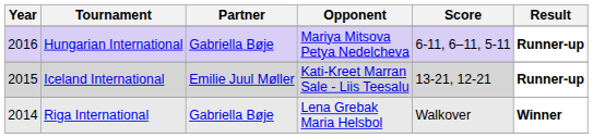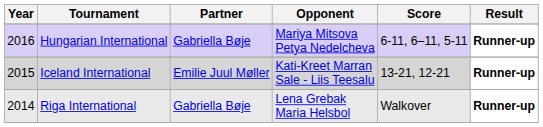 <table class="sortable wikitable" style="font-size: 90%;">
 <tr>
 <th>Year</th>
 <th>Tournament</th>
 <th>Partner</th>
 <th>Opponent</th>
 <th>Score</th>
 <th>Result</th>
 </tr>
 <tr>
 </tr>
 <tr style="background:#D8CEF6">
 <td align="center">2016</td>
 <td align="left"><a href='#'>Hungarian International</a></td>
 <td align="left"> <a href='#'>Gabriella Bøje</a></td>
 <td align="left"> <a href='#'>Mariya Mitsova</a> <br>  <a href='#'>Petya Nedelcheva</a></td>
 <td align="left">6-11, 6–11, 5-11</td>
 <td style="text-align:left; background:white"> <strong>Runner-up</strong></td>
 </tr>
 <tr>
 </tr>
 <tr style="background:#D5D5D5">
 <td align="center">2015</td>
 <td align="left"><a href='#'>Iceland International</a></td>
 <td align="left"> <a href='#'>Emilie Juul Møller</a></td>
 <td align="left"> <a href='#'>Kati-Kreet Marran</a> <br>  <a href='#'>Sale - Liis Teesalu</a></td>
 <td align="left">13-21, 12-21</td>
 <td style="text-align:left; background:white"> <strong>Runner-up</strong></td>
 </tr>
 <tr>
 </tr>
 <tr style="background:#E9E9E9">
 <td align="center">2014</td>
 <td align="left"><a href='#'>Riga International</a></td>
 <td align="left"> <a href='#'>Gabriella Bøje</a></td>
 <td align="left"> <a href='#'>Lena Grebak</a> <br>  <a href='#'>Maria Helsbol</a></td>
 <td align="left">Walkover</td>
-<td style="text-align:left; background:white"> <strong>Winner</strong></td>
+<td style="text-align:left; background:white"> <strong>Runner-up</strong></td>
 </tr>
 <tr>
 </tr>
 </table>
